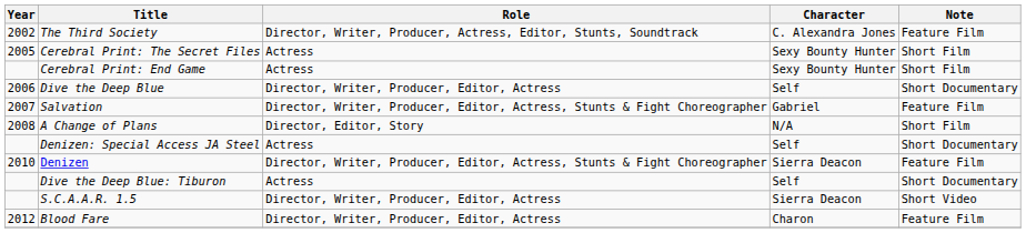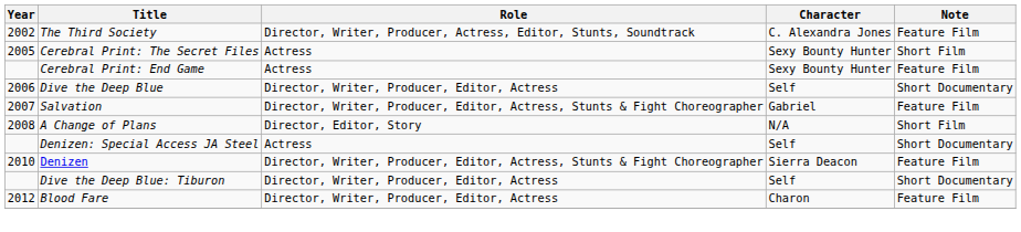 <table class="wikitable" border="1">
 <tr>
 <th>Year</th>
 <th>Title</th>
 <th>Role</th>
 <th>Character</th>
 <th>Note</th>
 </tr>
 <tr>
 <td>2002</td>
 <td><em>The Third Society</em></td>
 <td>Director, Writer, Producer, Actress, Editor, Stunts, Soundtrack</td>
 <td>C. Alexandra Jones</td>
 <td>Feature Film</td>
 </tr>
 <tr>
 <td>2005</td>
 <td><em>Cerebral Print: The Secret Files</em></td>
 <td>Actress</td>
 <td>Sexy Bounty Hunter</td>
 <td>Short Film</td>
 </tr>
 <tr>
 <td></td>
 <td><em>Cerebral Print: End Game</em></td>
 <td>Actress</td>
 <td>Sexy Bounty Hunter</td>
-<td>Short Film</td>
+<td>Feature Film</td>
 </tr>
 <tr>
 <td>2006</td>
 <td><em>Dive the Deep Blue</em></td>
 <td>Director, Writer, Producer, Editor, Actress</td>
 <td>Self</td>
 <td>Short Documentary</td>
 </tr>
 <tr>
 <td>2007</td>
 <td><em>Salvation</em></td>
 <td>Director, Writer, Producer, Editor, Actress, Stunts & Fight Choreographer</td>
 <td>Gabriel</td>
 <td>Feature Film</td>
 </tr>
 <tr>
 <td>2008</td>
 <td><em>A Change of Plans</em></td>
 <td>Director, Editor, Story</td>
 <td>N/A</td>
 <td>Short Film</td>
 </tr>
 <tr>
 <td></td>
 <td><em>Denizen: Special Access JA Steel</em></td>
 <td>Actress</td>
 <td>Self</td>
 <td>Short Documentary</td>
 </tr>
 <tr>
 <td>2010</td>
 <td><em><a href='#'></em>Denizen<em></a></em></td>
 <td>Director, Writer, Producer, Editor, Actress, Stunts & Fight Choreographer</td>
 <td>Sierra Deacon</td>
 <td>Feature Film</td>
 </tr>
 <tr>
 <td></td>
 <td><em>Dive the Deep Blue: Tiburon</em></td>
-<td>Actress</td>
+<td>Director, Writer, Producer, Editor, Actress</td>
 <td>Self</td>
 <td>Short Documentary</td>
-</tr>
-<tr>
-<td></td>
-<td><em>S.C.A.A.R. 1.5</em></td>
-<td>Director, Writer, Producer, Editor, Actress</td>
-<td>Sierra Deacon</td>
-<td>Short Video</td>
 </tr>
 <tr>
 <td>2012</td>
 <td><em>Blood Fare</em></td>
 <td>Director, Writer, Producer, Editor, Actress</td>
 <td>Charon</td>
 <td>Feature Film</td>
 </tr>
 <tr>
 </tr>
 </table>
